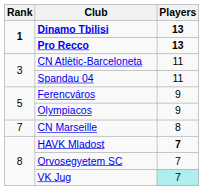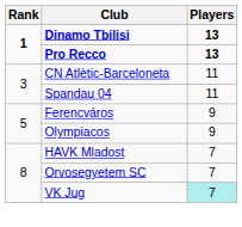 <table class="wikitable" style="text-align: center;">
 <tr>
 <th width=40>Rank</th>
 <th width=180>Club</th>
 <th width=40>Players</th>
 </tr>
 <tr>
 <td rowspan=2><strong>1</strong></td>
 <td align=left> <strong><a href='#'>Dinamo Tbilisi</a></strong></td>
 <td><strong>13</strong></td>
 </tr>
 <tr>
 <td align=left> <strong><a href='#'>Pro Recco</a></strong></td>
 <td><strong>13</strong></td>
 </tr>
 <tr>
 <td rowspan=2>3</td>
 <td align=left> <a href='#'>CN Atlètic-Barceloneta</a></td>
 <td>11</td>
 </tr>
 <tr>
 <td align=left> <a href='#'>Spandau 04</a></td>
 <td>11</td>
 </tr>
 <tr>
 <td rowspan=2>5</td>
 <td align=left> <a href='#'>Ferencváros</a></td>
 <td>9</td>
 </tr>
 <tr>
 <td align=left> <a href='#'>Olympiacos</a></td>
 <td>9</td>
 </tr>
 <tr>
-<td>7</td>
-<td align=left> <a href='#'>CN Marseille</a></td>
-<td>8</td>
-</tr>
-<tr>
 <td rowspan=3>8</td>
 <td align=left> <a href='#'>HAVK Mladost</a></td>
-<td><strong>7</strong></td>
+<td>7</td>
 </tr>
 <tr>
 <td align=left> <a href='#'>Orvosegyetem SC</a></td>
 <td>7</td>
 </tr>
 <tr>
 <td align=left> <a href='#'>VK Jug</a></td>
 <td style="background: paleturquoise;">7</td>
 </tr>
 </table>
